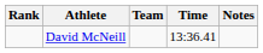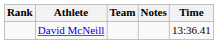 <table class="wikitable sortable">
 <tr>
 <th>Rank</th>
 <th>Athlete</th>
 <th>Team</th>
+<th>Notes</th>
 <th>Time</th>
-<th>Notes</th>
 </tr>
 <tr>
 <td align=center></td>
 <td><a href='#'>David McNeill</a></td>
 <td></td>
+<td></td>
 <td>13:36.41</td>
-<td></td>
 </tr>
 </table>
